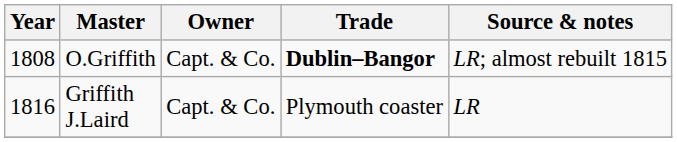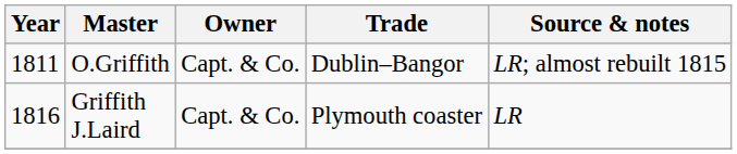 <table class=" wikitable">
 <tr>
 <th>Year</th>
 <th>Master</th>
 <th>Owner</th>
 <th>Trade</th>
 <th>Source & notes</th>
 </tr>
 <tr>
-<td>1808</td>
+<td>1811</td>
 <td>O.Griffith</td>
 <td>Capt. & Co.</td>
-<td><strong>Dublin–Bangor</strong></td>
+<td>Dublin–Bangor</td>
 <td><em>LR</em>; almost rebuilt 1815</td>
 </tr>
 <tr>
 <td>1816</td>
 <td>Griffith<br>J.Laird</td>
 <td>Capt. & Co.</td>
 <td>Plymouth coaster</td>
 <td><em>LR</em></td>
 </tr>
 <tr>
 </tr>
 </table>
